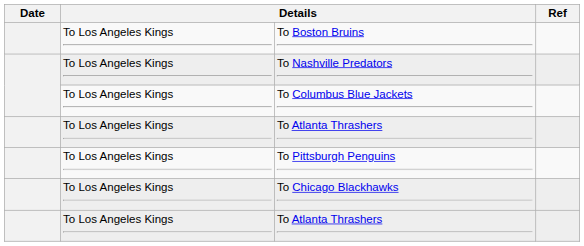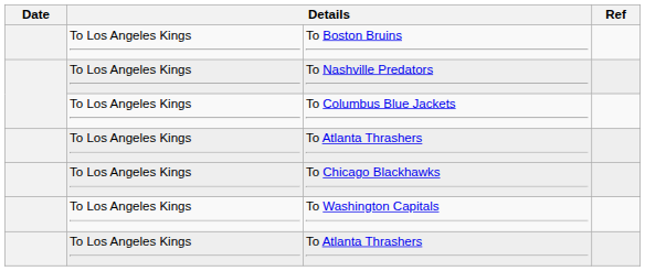 <table class="wikitable plainrowheaders" style="width: 50em;">
 <tr>
 <th scope="col">Date</th>
 <th scope="col" colspan="2">Details</th>
 <th scope="col">Ref</th>
 </tr>
 <tr>
 <th scope="row"></th>
 <td valign="top">To Los Angeles Kings<hr></td>
 <td valign="top">To <a href='#'>Boston Bruins</a><hr></td>
 <td></td>
 </tr>
 <tr style="background:#eee;">
 <th scope="row" rowspan=2></th>
 <td valign="top">To Los Angeles Kings<hr></td>
 <td valign="top">To <a href='#'>Nashville Predators</a><hr></td>
 <td></td>
 </tr>
 <tr>
 <td valign="top">To Los Angeles Kings<hr></td>
 <td valign="top">To <a href='#'>Columbus Blue Jackets</a><hr></td>
 <td></td>
 </tr>
 <tr style="background:#eee;">
 <th scope="row"></th>
 <td valign="top">To Los Angeles Kings<hr></td>
 <td valign="top">To <a href='#'>Atlanta Thrashers</a><hr></td>
 <td></td>
 </tr>
-<tr>
-<th scope="row"></th>
-<td valign="top">To Los Angeles Kings<hr></td>
-<td valign="top">To <a href='#'>Pittsburgh Penguins</a><hr></td>
-<td></td>
-</tr>
 <tr style="background:#eee;">
 <th scope="row"></th>
 <td valign="top">To Los Angeles Kings<hr></td>
 <td valign="top">To <a href='#'>Chicago Blackhawks</a><hr></td>
+<td></td>
+</tr>
+<tr>
+<th scope="row"></th>
+<td valign="top">To Los Angeles Kings<hr></td>
+<td valign="top">To <a href='#'>Washington Capitals</a><hr></td>
 <td></td>
 </tr>
 <tr style="background:#eee;">
 <th scope="row"></th>
 <td valign="top">To Los Angeles Kings<hr></td>
 <td valign="top">To <a href='#'>Atlanta Thrashers</a><hr></td>
 <td></td>
 </tr>
 </table>
